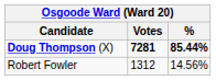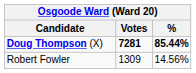 <table class="wikitable">
 <tr>
 <th colspan="3"><a href='#'>Osgoode Ward</a> (Ward 20)</th>
 </tr>
 <tr>
 <th style="width: 170px">Candidate</th>
 <th style="width: 50px">Votes</th>
 <th style="width: 40px">%</th>
 </tr>
 <tr>
 <td><strong><a href='#'>Doug Thompson</a></strong> (X)</td>
 <td><strong>7281</strong></td>
 <td><strong>85.44%</strong></td>
 </tr>
 <tr>
 <td>Robert Fowler</td>
-<td>1312</td>
+<td>1309</td>
 <td>14.56%</td>
 </tr>
 </table>
